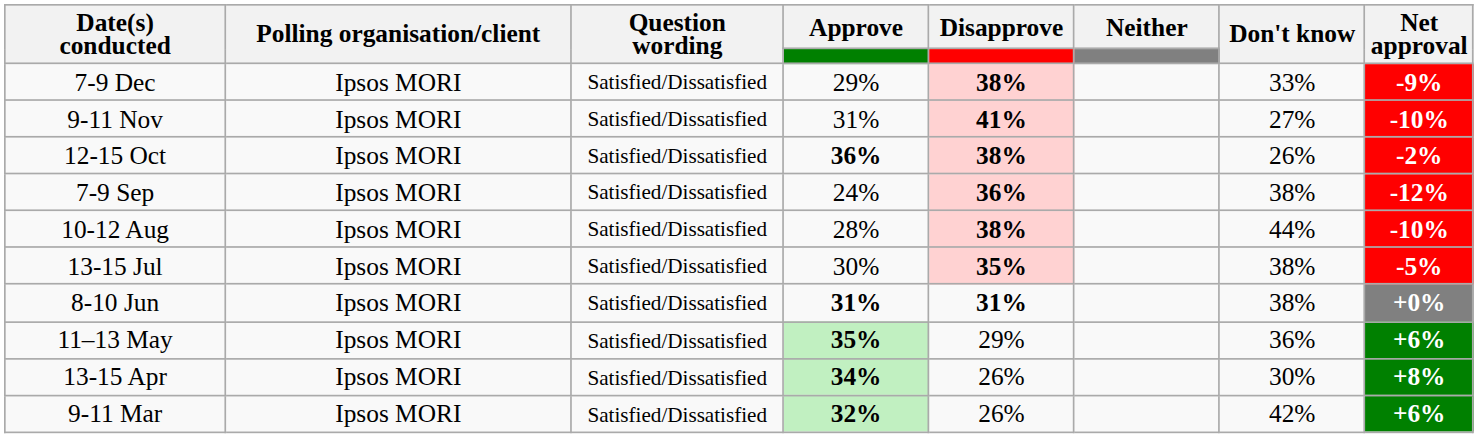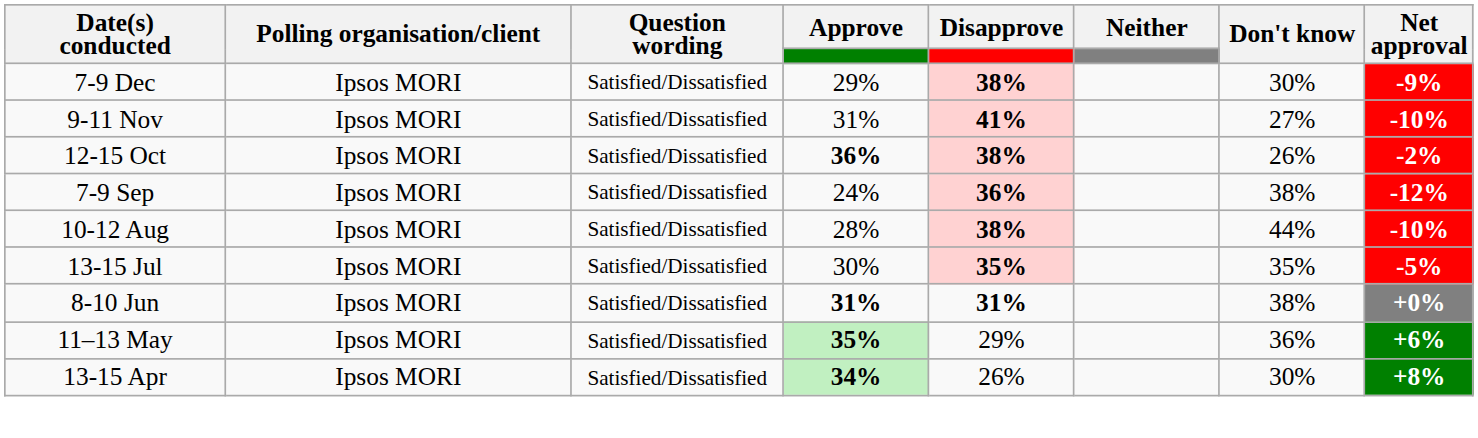 <table class="wikitable collapsible sortable" style="text-align:center;font-size:95%;line-height:14px;">
 <tr>
 <th style="width:125px;" rowspan="2">Date(s)<br>conducted</th>
 <th style="width:200px;" rowspan="2">Polling organisation/client</th>
 <th style="width:120px;" rowspan="2">Question<br>wording</th>
 <th class="unsortable" style="width:80px;">Approve</th>
 <th class="unsortable" style="width: 80px;">Disapprove</th>
 <th class="unsortable" style="width:80px;">Neither</th>
 <th class="unsortable" style="width:80px;" rowspan="2">Don't know</th>
 <th class="unsortable" style="width:20px;" rowspan="2">Net approval</th>
 </tr>
 <tr>
 <th class="unsortable" style="background:green;width:60px;"></th>
 <th class="unsortable" style="background:red;width:60px;"></th>
 <th class="unsortable" style="background:grey;width:60px;"></th>
 </tr>
 <tr>
 <td>7-9 Dec</td>
 <td>Ipsos MORI</td>
 <td><small>Satisfied/Dissatisfied</small></td>
 <td>29%</td>
 <td style="background:#FFD2D2"><strong>38%</strong></td>
 <td></td>
-<td>33%</td>
+<td>30%</td>
 <td style="background:red;color:white;"><strong>-9%</strong></td>
 </tr>
 <tr>
 <td>9-11 Nov</td>
 <td>Ipsos MORI</td>
 <td><small>Satisfied/Dissatisfied</small></td>
 <td>31%</td>
 <td style="background:#FFD2D2"><strong>41%</strong></td>
 <td></td>
 <td>27%</td>
 <td style="background:red;color:white;"><strong>-10%</strong></td>
 </tr>
 <tr>
 <td>12-15 Oct</td>
 <td>Ipsos MORI</td>
 <td><small>Satisfied/Dissatisfied</small></td>
 <td><strong>36%</strong></td>
 <td style="background:#FFD2D2"><strong>38%</strong></td>
 <td></td>
 <td>26%</td>
 <td style="background:red;color:white;"><strong>-2%</strong></td>
 </tr>
 <tr>
 <td>7-9 Sep</td>
 <td>Ipsos MORI</td>
 <td><small>Satisfied/Dissatisfied</small></td>
 <td>24%</td>
 <td style="background:#FFD2D2"><strong>36%</strong></td>
 <td></td>
 <td>38%</td>
 <td style="background:red;color:white;"><strong>-12%</strong></td>
 </tr>
 <tr>
 <td>10-12 Aug</td>
 <td>Ipsos MORI</td>
 <td><small>Satisfied/Dissatisfied</small></td>
 <td>28%</td>
 <td style="background:#FFD2D2"><strong>38%</strong></td>
 <td></td>
 <td>44%</td>
 <td style="background:red;color:white;"><strong>-10%</strong></td>
 </tr>
 <tr>
 <td>13-15 Jul</td>
 <td>Ipsos MORI</td>
 <td><small>Satisfied/Dissatisfied</small></td>
 <td>30%</td>
 <td style="background:#FFD2D2"><strong>35%</strong></td>
 <td></td>
-<td>38%</td>
+<td>35%</td>
 <td style="background:red;color:white;"><strong>-5%</strong></td>
 </tr>
 <tr>
 <td>8-10 Jun</td>
 <td>Ipsos MORI</td>
 <td><small>Satisfied/Dissatisfied</small></td>
 <td><strong>31%</strong></td>
 <td><strong>31%</strong></td>
 <td></td>
 <td>38%</td>
 <td style="background:gray;color:white;"><strong>+0%</strong></td>
 </tr>
 <tr>
 <td>11–13 May</td>
 <td>Ipsos MORI</td>
 <td><small>Satisfied/Dissatisfied</small></td>
 <td style="background:#C1F0C1"><strong>35%</strong></td>
 <td>29%</td>
 <td></td>
 <td>36%</td>
 <td style="background:green;color:white;"><strong>+6%</strong></td>
 </tr>
 <tr>
 <td>13-15 Apr</td>
 <td>Ipsos MORI</td>
 <td><small>Satisfied/Dissatisfied</small></td>
 <td style="background:#C1F0C1"><strong>34%</strong></td>
 <td>26%</td>
 <td></td>
 <td>30%</td>
 <td style="background:green;color:white;"><strong>+8%</strong></td>
 </tr>
-<tr>
-<td>9-11 Mar</td>
-<td>Ipsos MORI</td>
-<td><small>Satisfied/Dissatisfied</small></td>
-<td style="background:#C1F0C1"><strong>32%</strong></td>
-<td>26%</td>
-<td></td>
-<td>42%</td>
-<td style="background:green;color:white;"><strong>+6%</strong></td>
-</tr>
 </table>
